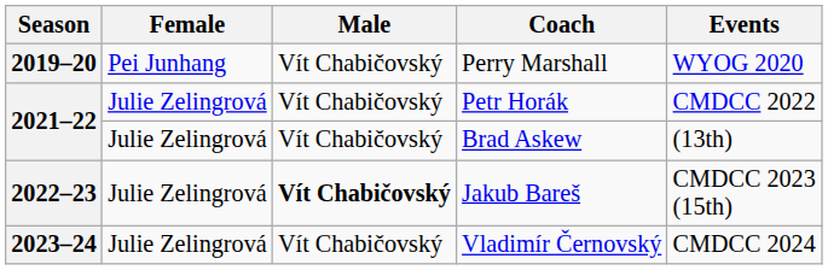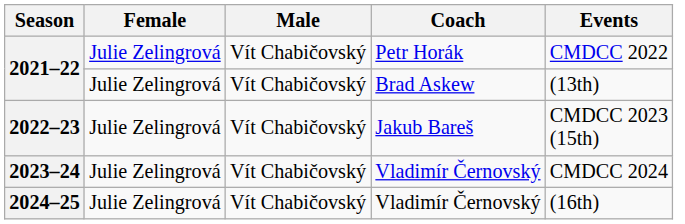 <table class="wikitable">
 <tr>
 <th scope="col">Season</th>
 <th scope="col">Female</th>
 <th scope="col">Male</th>
 <th scope="col">Coach</th>
 <th scope="col">Events</th>
-</tr>
-<tr>
-<th scope="row">2019–20</th>
-<td> <a href='#'>Pei Junhang</a></td>
-<td> Vít Chabičovský</td>
-<td>Perry Marshall</td>
-<td><a href='#'>WYOG 2020</a> </td>
 </tr>
 <tr>
 <th scope="row" rowspan="2">2021–22</th>
 <td><a href='#'>Julie Zelingrová</a></td>
 <td>Vít Chabičovský</td>
 <td><a href='#'>Petr Horák</a></td>
 <td><a href='#'>CMDCC</a> 2022 </td>
 </tr>
 <tr>
 <td>Julie Zelingrová</td>
 <td>Vít Chabičovský</td>
 <td><a href='#'>Brad Askew</a></td>
 <td> (13th)</td>
 </tr>
 <tr>
 <th scope="row">2022–23</th>
 <td>Julie Zelingrová</td>
-<td><strong>Vít Chabičovský</strong></td>
+<td>Vít Chabičovský</td>
 <td><a href='#'>Jakub Bareš</a></td>
 <td>CMDCC 2023  <br>  (15th)</td>
 </tr>
 <tr>
 <th scope="row">2023–24</th>
 <td>Julie Zelingrová</td>
 <td>Vít Chabičovský</td>
 <td><a href='#'>Vladimír Černovský</a></td>
 <td>CMDCC 2024 </td>
 </tr>
+<tr>
+<th scope="row">2024–25</th>
+<td>Julie Zelingrová</td>
+<td>Vít Chabičovský</td>
+<td>Vladimír Černovský</td>
+<td> (16th)</td>
+</tr>
 </table>
